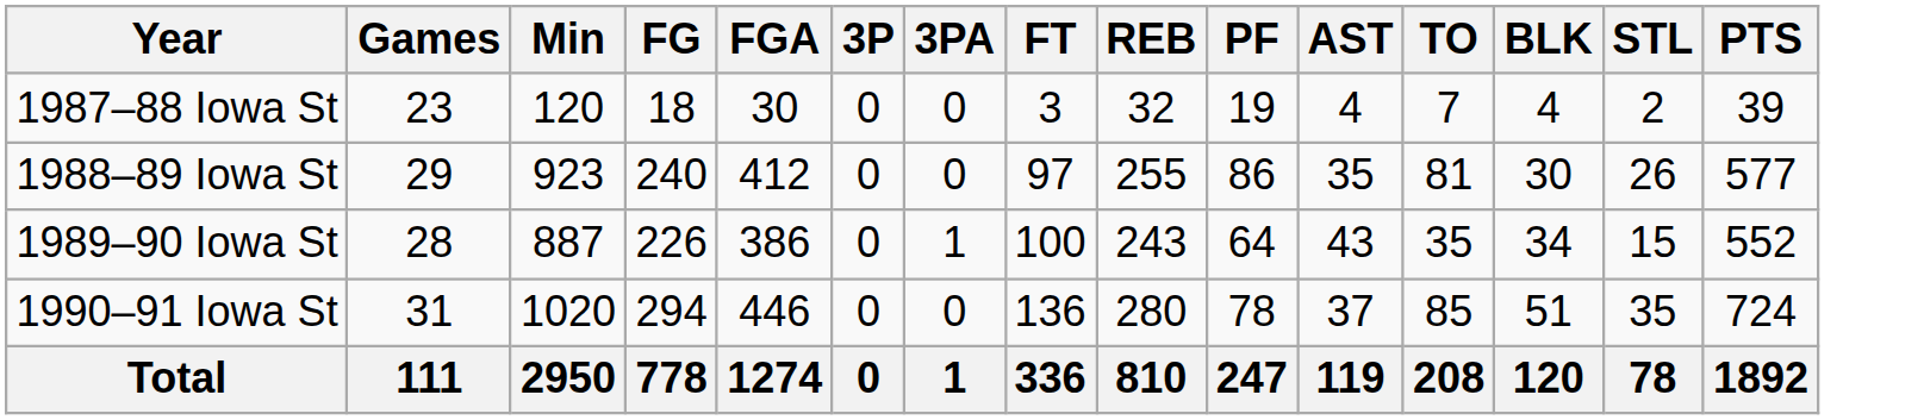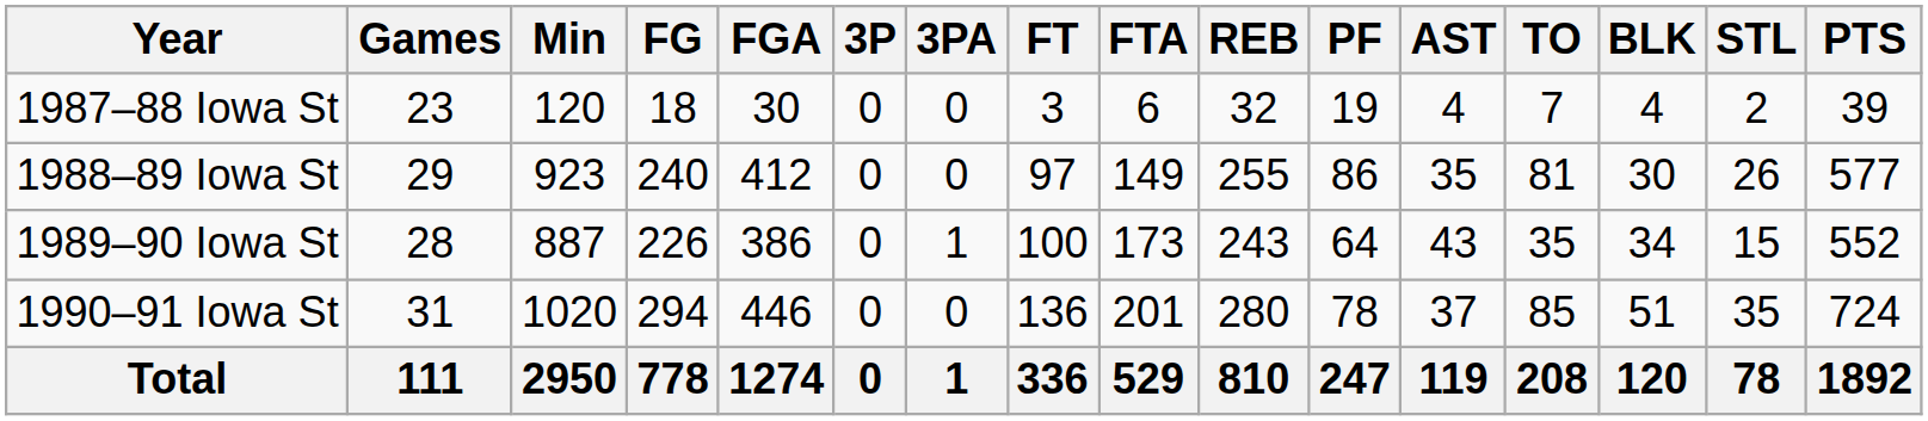 <table class="wikitable" style="text-align:center">
 <tr>
 <th>Year</th>
 <th>Games</th>
 <th>Min</th>
 <th>FG</th>
 <th>FGA</th>
 <th>3P</th>
 <th>3PA</th>
 <th>FT</th>
+<th>FTA</th>
 <th>REB</th>
 <th>PF</th>
 <th>AST</th>
 <th>TO</th>
 <th>BLK</th>
 <th>STL</th>
 <th>PTS</th>
 </tr>
 <tr>
 <td>1987–88 Iowa St</td>
 <td>23</td>
 <td>120</td>
 <td>18</td>
 <td>30</td>
 <td>0</td>
 <td>0</td>
 <td>3</td>
+<td>6</td>
 <td>32</td>
 <td>19</td>
 <td>4</td>
 <td>7</td>
 <td>4</td>
 <td>2</td>
 <td>39</td>
 </tr>
 <tr>
 <td>1988–89 Iowa St</td>
 <td>29</td>
 <td>923</td>
 <td>240</td>
 <td>412</td>
 <td>0</td>
 <td>0</td>
 <td>97</td>
+<td>149</td>
 <td>255</td>
 <td>86</td>
 <td>35</td>
 <td>81</td>
 <td>30</td>
 <td>26</td>
 <td>577</td>
 </tr>
 <tr>
 <td>1989–90 Iowa St</td>
 <td>28</td>
 <td>887</td>
 <td>226</td>
 <td>386</td>
 <td>0</td>
 <td>1</td>
 <td>100</td>
+<td>173</td>
 <td>243</td>
 <td>64</td>
 <td>43</td>
 <td>35</td>
 <td>34</td>
 <td>15</td>
 <td>552</td>
 </tr>
 <tr>
 <td>1990–91 Iowa St</td>
 <td>31</td>
 <td>1020</td>
 <td>294</td>
 <td>446</td>
 <td>0</td>
 <td>0</td>
 <td>136</td>
+<td>201</td>
 <td>280</td>
 <td>78</td>
 <td>37</td>
 <td>85</td>
 <td>51</td>
 <td>35</td>
 <td>724</td>
 </tr>
 <tr>
 <th>Total</th>
 <th>111</th>
 <th>2950</th>
 <th>778</th>
 <th>1274</th>
 <th>0</th>
 <th>1</th>
 <th>336</th>
+<th>529</th>
 <th>810</th>
 <th>247</th>
 <th>119</th>
 <th>208</th>
 <th>120</th>
 <th>78</th>
 <th>1892</th>
 </tr>
 </table>
